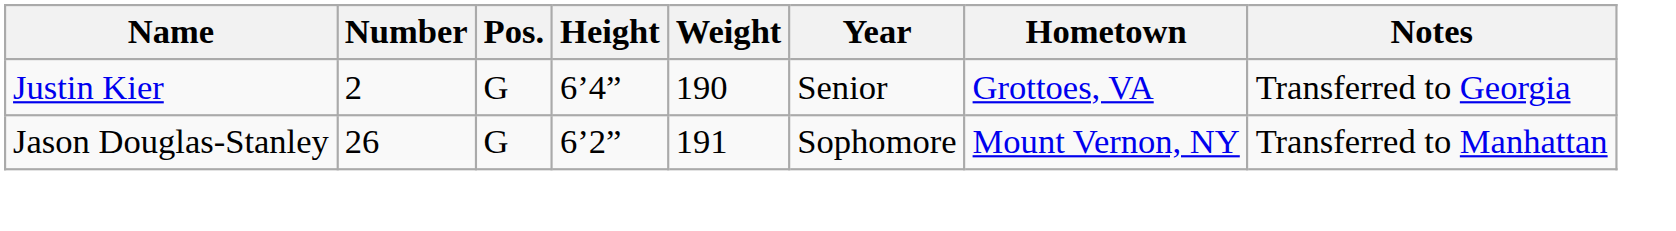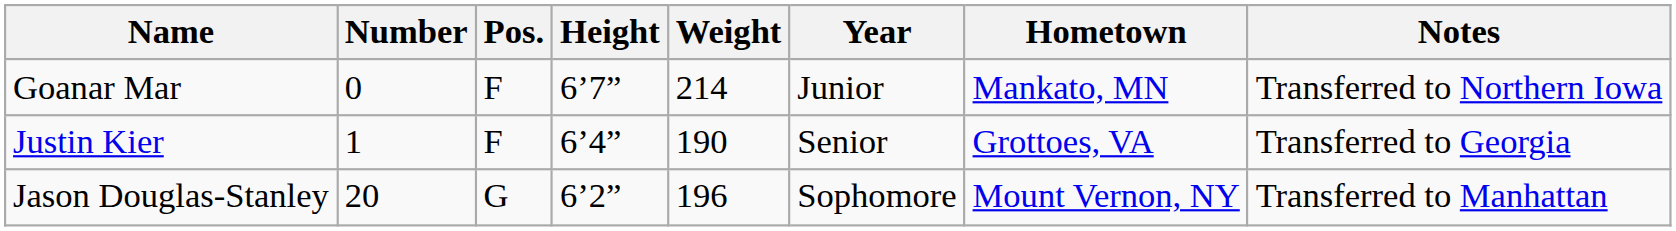 <table class="wikitable sortable" border="1">
 <tr>
 <th>Name</th>
 <th>Number</th>
 <th>Pos.</th>
 <th>Height</th>
 <th>Weight</th>
 <th>Year</th>
 <th>Hometown</th>
 <th class="unsortable">Notes</th>
 </tr>
 <tr>
+<td sortname>Goanar Mar</td>
+<td>0</td>
+<td>F</td>
+<td>6’7”</td>
+<td>214</td>
+<td>Junior</td>
+<td><a href='#'>Mankato, MN</a></td>
+<td>Transferred to <a href='#'>Northern Iowa</a></td>
+</tr>
+<tr>
 <td sortname><a href='#'>Justin Kier</a></td>
-<td>2</td>
-<td>G</td>
+<td>1</td>
+<td>F</td>
 <td>6’4”</td>
 <td>190</td>
 <td>Senior</td>
 <td><a href='#'>Grottoes, VA</a></td>
 <td>Transferred to <a href='#'>Georgia</a></td>
 </tr>
 <tr>
 <td sortname>Jason Douglas-Stanley</td>
-<td>26</td>
+<td>20</td>
 <td>G</td>
 <td>6’2”</td>
-<td>191</td>
+<td>196</td>
 <td>Sophomore</td>
 <td><a href='#'>Mount Vernon, NY</a></td>
 <td>Transferred to <a href='#'>Manhattan</a></td>
 </tr>
 </table>
